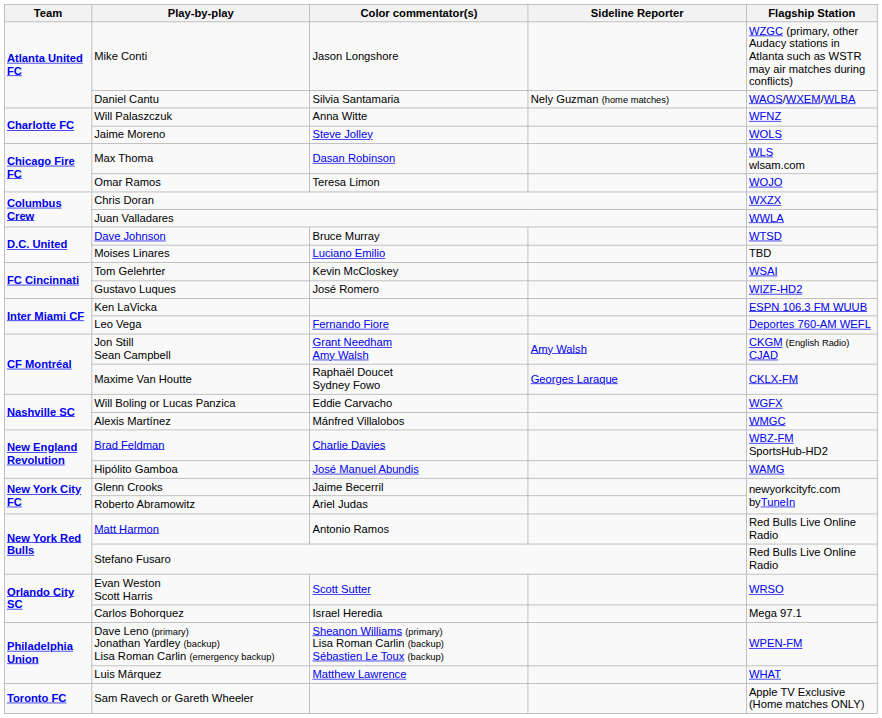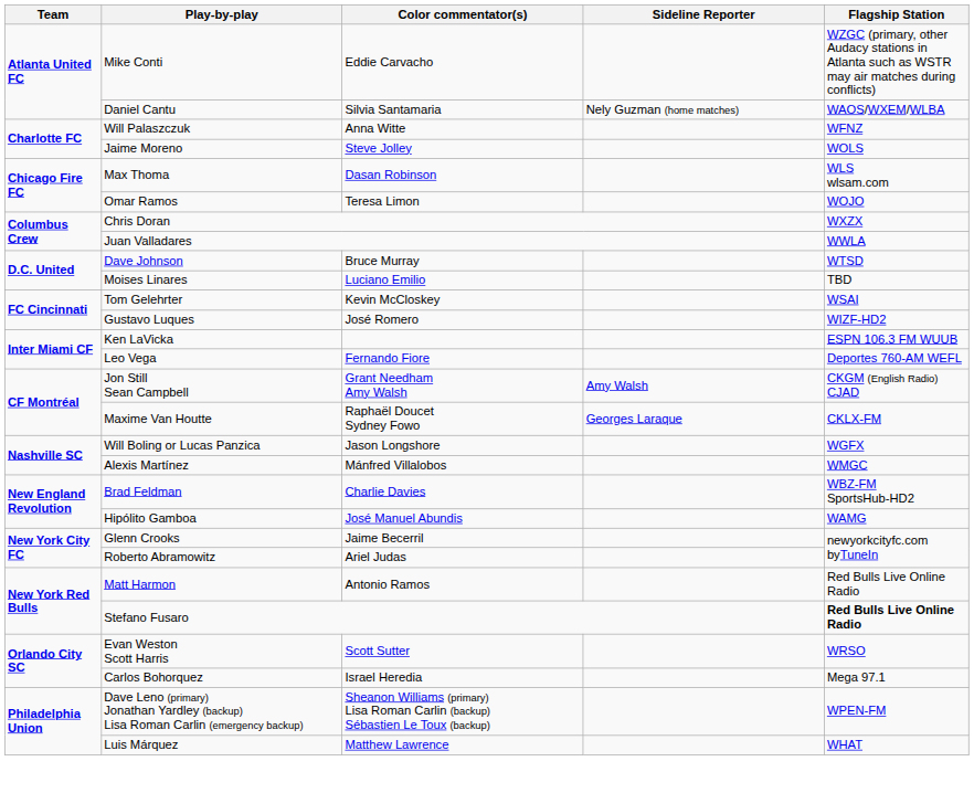 <table class="wikitable">
 <tr>
 <th width=10%>Team</th>
 <th width=25%>Play-by-play</th>
 <th width=25%>Color commentator(s)</th>
 <th width=25%>Sideline Reporter</th>
 <th width=15%>Flagship Station</th>
 </tr>
 <tr>
 <td rowspan="2"><strong><a href='#'>Atlanta United FC</a></strong></td>
 <td>Mike Conti</td>
-<td>Jason Longshore</td>
+<td>Eddie Carvacho</td>
 <td></td>
 <td><a href='#'>WZGC</a> (primary, other Audacy stations in Atlanta such as WSTR may air matches during conflicts)</td>
 </tr>
 <tr>
 <td>Daniel Cantu</td>
 <td>Silvia Santamaria</td>
 <td>Nely Guzman <small>(home matches)</small></td>
 <td><a href='#'>WAOS</a>/<a href='#'>WXEM</a>/<a href='#'>WLBA</a> </td>
 </tr>
 <tr>
 <td rowspan="2"><strong><a href='#'>Charlotte FC</a></strong></td>
 <td>Will Palaszczuk</td>
 <td>Anna Witte</td>
 <td></td>
 <td><a href='#'>WFNZ</a></td>
 </tr>
 <tr>
 <td>Jaime Moreno</td>
 <td><a href='#'>Steve Jolley</a></td>
 <td></td>
 <td><a href='#'>WOLS</a> </td>
 </tr>
 <tr>
 <td rowspan="2"><strong><a href='#'>Chicago Fire FC</a></strong></td>
 <td>Max Thoma</td>
 <td><a href='#'>Dasan Robinson</a></td>
 <td></td>
 <td><a href='#'>WLS</a><br>wlsam.com</td>
 </tr>
 <tr>
 <td>Omar Ramos</td>
 <td>Teresa Limon</td>
 <td></td>
 <td><a href='#'>WOJO</a> </td>
 </tr>
 <tr>
 <td rowspan="2"><strong><a href='#'>Columbus Crew</a></strong></td>
 <td colspan="3">Chris Doran</td>
 <td><a href='#'>WXZX</a></td>
 </tr>
 <tr>
 <td colspan="3">Juan Valladares</td>
 <td><a href='#'>WWLA</a> </td>
 </tr>
 <tr>
 <td rowspan="2"><strong><a href='#'>D.C. United</a></strong></td>
 <td><a href='#'>Dave Johnson</a></td>
 <td>Bruce Murray</td>
 <td></td>
 <td><a href='#'>WTSD</a></td>
 </tr>
 <tr>
 <td>Moises Linares</td>
 <td><a href='#'>Luciano Emilio</a></td>
 <td></td>
 <td>TBD </td>
 </tr>
 <tr>
 <td rowspan="2"><strong><a href='#'>FC Cincinnati</a></strong></td>
 <td>Tom Gelehrter</td>
 <td>Kevin McCloskey</td>
 <td></td>
 <td><a href='#'>WSAI</a></td>
 </tr>
 <tr>
 <td>Gustavo Luques</td>
 <td>José Romero</td>
 <td></td>
 <td><a href='#'>WIZF-HD2</a></td>
 </tr>
 <tr>
 <td rowspan="2"><strong><a href='#'>Inter Miami CF</a></strong></td>
 <td>Ken LaVicka</td>
 <td></td>
 <td></td>
 <td><a href='#'>ESPN 106.3 FM WUUB</a></td>
 </tr>
 <tr>
 <td>Leo Vega</td>
 <td><a href='#'>Fernando Fiore</a></td>
 <td></td>
 <td><a href='#'>Deportes 760-AM WEFL</a> </td>
 </tr>
 <tr>
 <td rowspan="2"><strong><a href='#'>CF Montréal</a></strong></td>
 <td>Jon Still <br>Sean Campbell </td>
 <td><a href='#'>Grant Needham</a> <br><a href='#'>Amy Walsh</a> </td>
 <td><a href='#'>Amy Walsh</a>  </td>
 <td><a href='#'>CKGM</a> <small>(English Radio)</small><br><a href='#'>CJAD</a>  </td>
 </tr>
 <tr>
 <td>Maxime Van Houtte</td>
 <td>Raphaël Doucet<br>Sydney Fowo</td>
 <td><a href='#'>Georges Laraque</a></td>
 <td><a href='#'>CKLX-FM</a> </td>
 </tr>
 <tr>
 <td rowspan="2"><strong><a href='#'>Nashville SC</a></strong></td>
 <td>Will Boling or Lucas Panzica</td>
-<td>Eddie Carvacho</td>
+<td>Jason Longshore</td>
 <td></td>
 <td><a href='#'>WGFX</a></td>
 </tr>
 <tr>
 <td>Alexis Martínez</td>
 <td>Mánfred Villalobos</td>
 <td></td>
 <td><a href='#'>WMGC</a> </td>
 </tr>
 <tr>
 <td rowspan="2"><strong><a href='#'>New England Revolution</a></strong></td>
 <td><a href='#'>Brad Feldman</a></td>
 <td><a href='#'>Charlie Davies</a></td>
 <td></td>
 <td><a href='#'>WBZ-FM</a> <br>SportsHub-HD2 </td>
 </tr>
 <tr>
 <td>Hipólito Gamboa</td>
 <td><a href='#'>José Manuel Abundis</a></td>
 <td></td>
 <td><a href='#'>WAMG</a> </td>
 </tr>
 <tr>
 <td rowspan="2"><strong><a href='#'>New York City FC</a></strong></td>
 <td>Glenn Crooks</td>
 <td>Jaime Becerril</td>
 <td></td>
 <td rowspan="2">newyorkcityfc.com by<a href='#'>TuneIn</a></td>
 </tr>
 <tr>
 <td>Roberto Abramowitz</td>
 <td>Ariel Judas</td>
 <td></td>
 </tr>
 <tr>
 <td rowspan="2"><strong><a href='#'>New York Red Bulls</a></strong></td>
 <td><a href='#'>Matt Harmon</a></td>
 <td>Antonio Ramos</td>
 <td></td>
 <td>Red Bulls Live Online Radio</td>
 </tr>
 <tr>
 <td colspan="3">Stefano Fusaro</td>
-<td>Red Bulls Live Online Radio </td>
+<td><strong>Red Bulls Live Online Radio </strong></td>
 </tr>
 <tr>
 <td rowspan="2"><strong><a href='#'>Orlando City SC</a></strong></td>
 <td>Evan Weston<br>Scott Harris</td>
 <td><a href='#'>Scott Sutter</a></td>
 <td></td>
 <td><a href='#'>WRSO</a></td>
 </tr>
 <tr>
 <td>Carlos Bohorquez</td>
 <td>Israel Heredia</td>
 <td></td>
 <td>Mega 97.1 </td>
 </tr>
 <tr>
 <td rowspan="2"><strong><a href='#'>Philadelphia Union</a></strong></td>
 <td>Dave Leno <small>(primary)</small><br>Jonathan Yardley <small>(backup)</small><br>Lisa Roman Carlin <small>(emergency backup)</small></td>
 <td><a href='#'>Sheanon Williams</a> <small>(primary)</small><br>Lisa Roman Carlin <small>(backup)</small><br><a href='#'>Sébastien Le Toux</a> <small>(backup)</small></td>
 <td></td>
 <td><a href='#'>WPEN-FM</a></td>
 </tr>
 <tr>
 <td>Luis Márquez</td>
 <td><a href='#'>Matthew Lawrence</a></td>
 <td></td>
 <td><a href='#'>WHAT</a> </td>
 </tr>
-<tr>
-<td><strong><a href='#'>Toronto FC</a></strong></td>
-<td>Sam Ravech or Gareth Wheeler</td>
-<td></td>
-<td></td>
-<td>Apple TV Exclusive (Home matches ONLY)</td>
-</tr>
 </table>
